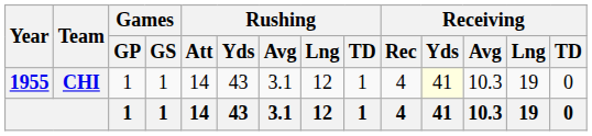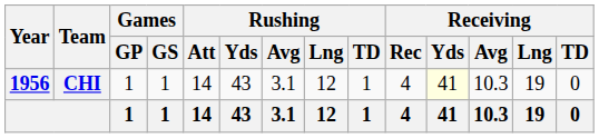 <table class="wikitable" style="text-align:center;">
 <tr>
 <th rowspan="2">Year</th>
 <th rowspan="2">Team</th>
 <th colspan="2">Games</th>
 <th colspan="5">Rushing</th>
 <th colspan="5">Receiving</th>
 </tr>
 <tr>
 <th>GP</th>
 <th>GS</th>
 <th>Att</th>
 <th>Yds</th>
 <th>Avg</th>
 <th>Lng</th>
 <th>TD</th>
 <th>Rec</th>
 <th>Yds</th>
 <th>Avg</th>
 <th>Lng</th>
 <th>TD</th>
 </tr>
 <tr>
-<th><a href='#'>1955</a></th>
+<th><a href='#'>1956</a></th>
 <th><a href='#'>CHI</a></th>
 <td>1</td>
 <td>1</td>
 <td>14</td>
 <td>43</td>
 <td>3.1</td>
 <td>12</td>
 <td>1</td>
 <td>4</td>
 <td style="background: lightyellow;">41</td>
 <td>10.3</td>
 <td>19</td>
 <td>0</td>
 </tr>
 <tr>
 <th colspan="2"></th>
 <th>1</th>
 <th>1</th>
 <th>14</th>
 <th>43</th>
 <th>3.1</th>
 <th>12</th>
 <th>1</th>
 <th>4</th>
 <th>41</th>
 <th>10.3</th>
 <th>19</th>
 <th>0</th>
 </tr>
 </table>
